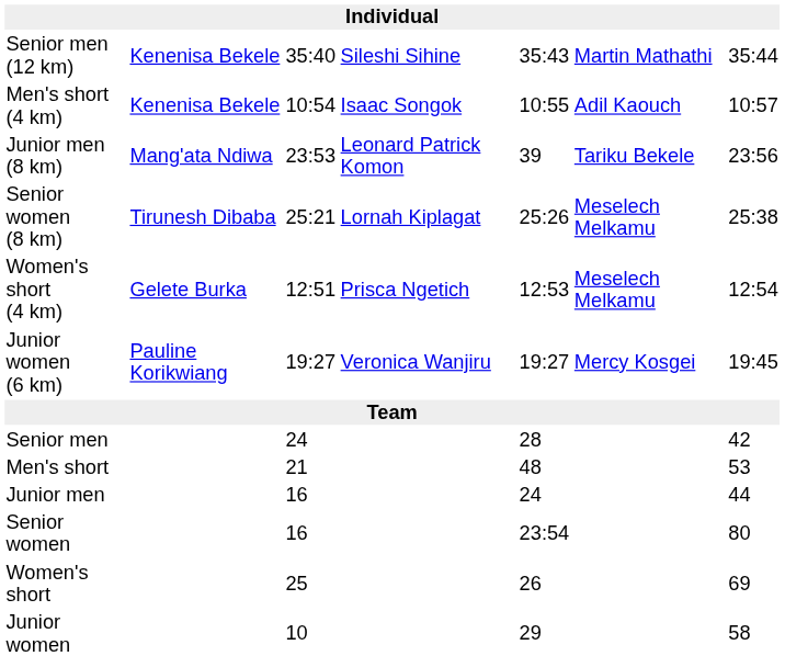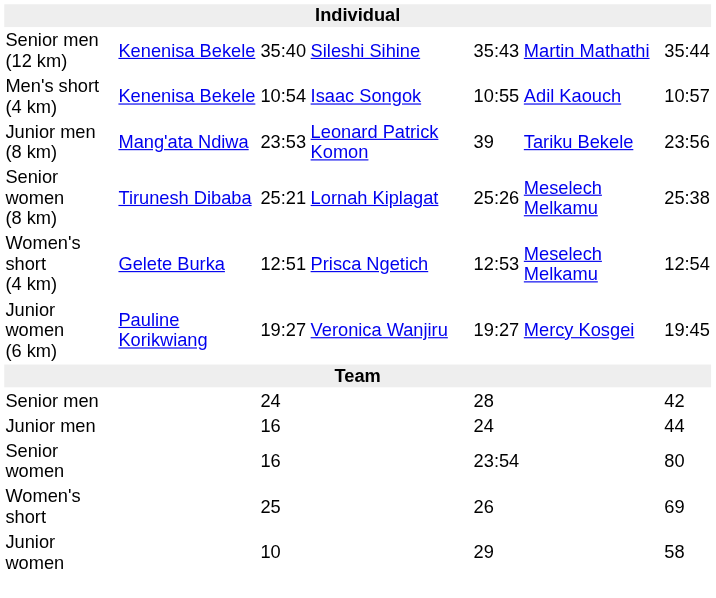 <table>
 <tr>
 <td colspan=7 bgcolor=#eeeeee style=text-align:center;><strong>Individual</strong></td>
 </tr>
 <tr>
 <td>Senior men<br>(12 km)</td>
 <td><a href='#'>Kenenisa Bekele</a><br></td>
 <td>35:40</td>
 <td><a href='#'>Sileshi Sihine</a><br></td>
 <td>35:43</td>
 <td><a href='#'>Martin Mathathi</a><br></td>
 <td>35:44</td>
 </tr>
 <tr>
 <td>Men's short<br>(4 km)</td>
 <td><a href='#'>Kenenisa Bekele</a><br></td>
 <td>10:54</td>
 <td><a href='#'>Isaac Songok</a><br></td>
 <td>10:55</td>
 <td><a href='#'>Adil Kaouch</a><br></td>
 <td>10:57</td>
 </tr>
 <tr>
 <td>Junior men<br>(8 km)</td>
 <td><a href='#'>Mang'ata Ndiwa</a><br></td>
 <td>23:53</td>
 <td><a href='#'>Leonard Patrick Komon</a><br></td>
 <td>39</td>
 <td><a href='#'>Tariku Bekele</a><br></td>
 <td>23:56</td>
 </tr>
 <tr>
 <td>Senior women<br>(8 km)</td>
 <td><a href='#'>Tirunesh Dibaba</a><br></td>
 <td>25:21</td>
 <td><a href='#'>Lornah Kiplagat</a><br></td>
 <td>25:26</td>
 <td><a href='#'>Meselech Melkamu</a><br></td>
 <td>25:38</td>
 </tr>
 <tr>
 <td>Women's short<br>(4 km)</td>
 <td><a href='#'>Gelete Burka</a><br></td>
 <td>12:51</td>
 <td><a href='#'>Prisca Ngetich</a><br></td>
 <td>12:53</td>
 <td><a href='#'>Meselech Melkamu</a><br></td>
 <td>12:54</td>
 </tr>
 <tr>
 <td>Junior women<br>(6 km)</td>
 <td><a href='#'>Pauline Korikwiang</a><br></td>
 <td>19:27</td>
 <td><a href='#'>Veronica Wanjiru</a><br></td>
 <td>19:27</td>
 <td><a href='#'>Mercy Kosgei</a><br></td>
 <td>19:45</td>
 </tr>
 <tr>
 <td colspan=7 bgcolor=#eeeeee style=text-align:center;><strong>Team</strong></td>
 </tr>
 <tr>
 <td>Senior men</td>
 <td></td>
 <td>24</td>
 <td></td>
 <td>28</td>
 <td></td>
 <td>42</td>
 </tr>
 <tr>
-<td>Men's short</td>
-<td></td>
-<td>21</td>
-<td></td>
-<td>48</td>
-<td></td>
-<td>53</td>
-</tr>
-<tr>
 <td>Junior men</td>
 <td></td>
 <td>16</td>
 <td></td>
 <td>24</td>
 <td></td>
 <td>44</td>
 </tr>
 <tr>
 <td>Senior women</td>
 <td></td>
 <td>16</td>
 <td></td>
 <td>23:54</td>
 <td></td>
 <td>80</td>
 </tr>
 <tr>
 <td>Women's short</td>
 <td></td>
 <td>25</td>
 <td></td>
 <td>26</td>
 <td></td>
 <td>69</td>
 </tr>
 <tr>
 <td>Junior women</td>
 <td></td>
 <td>10</td>
 <td></td>
 <td>29</td>
 <td></td>
 <td>58</td>
 </tr>
 </table>
